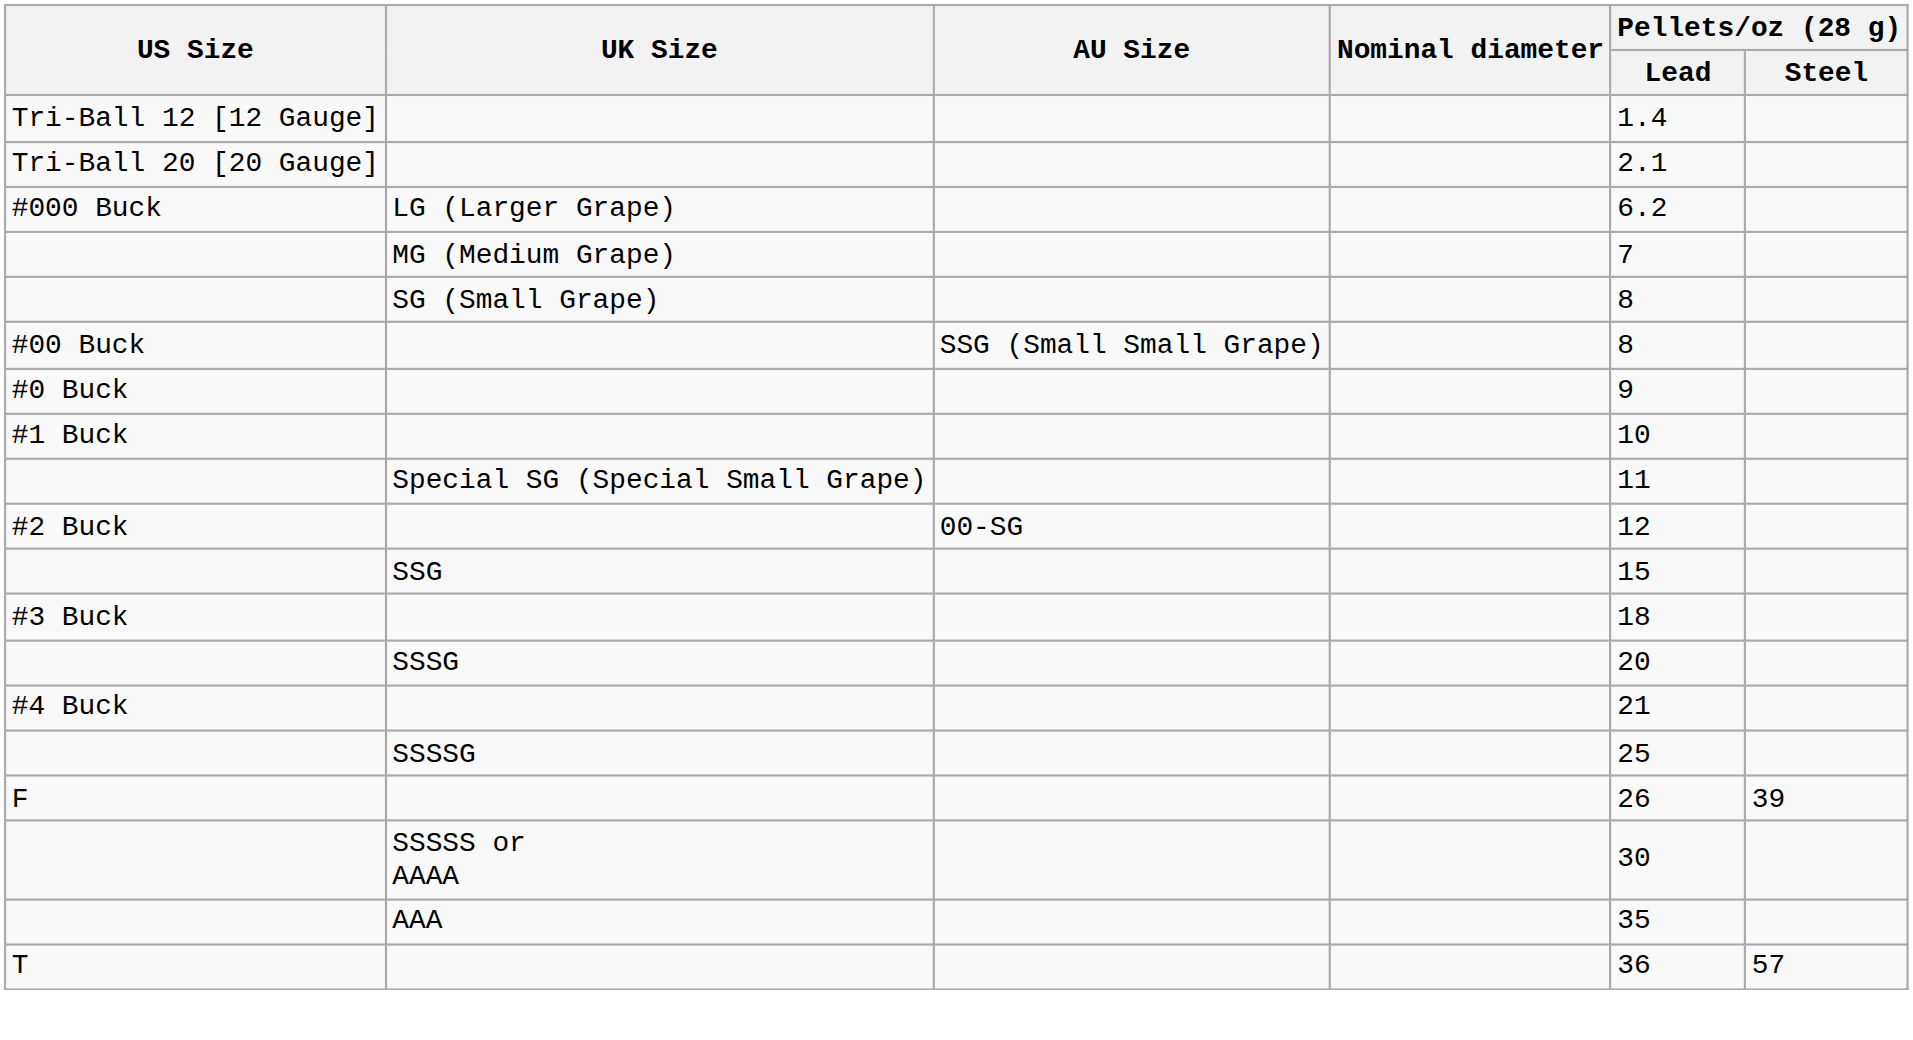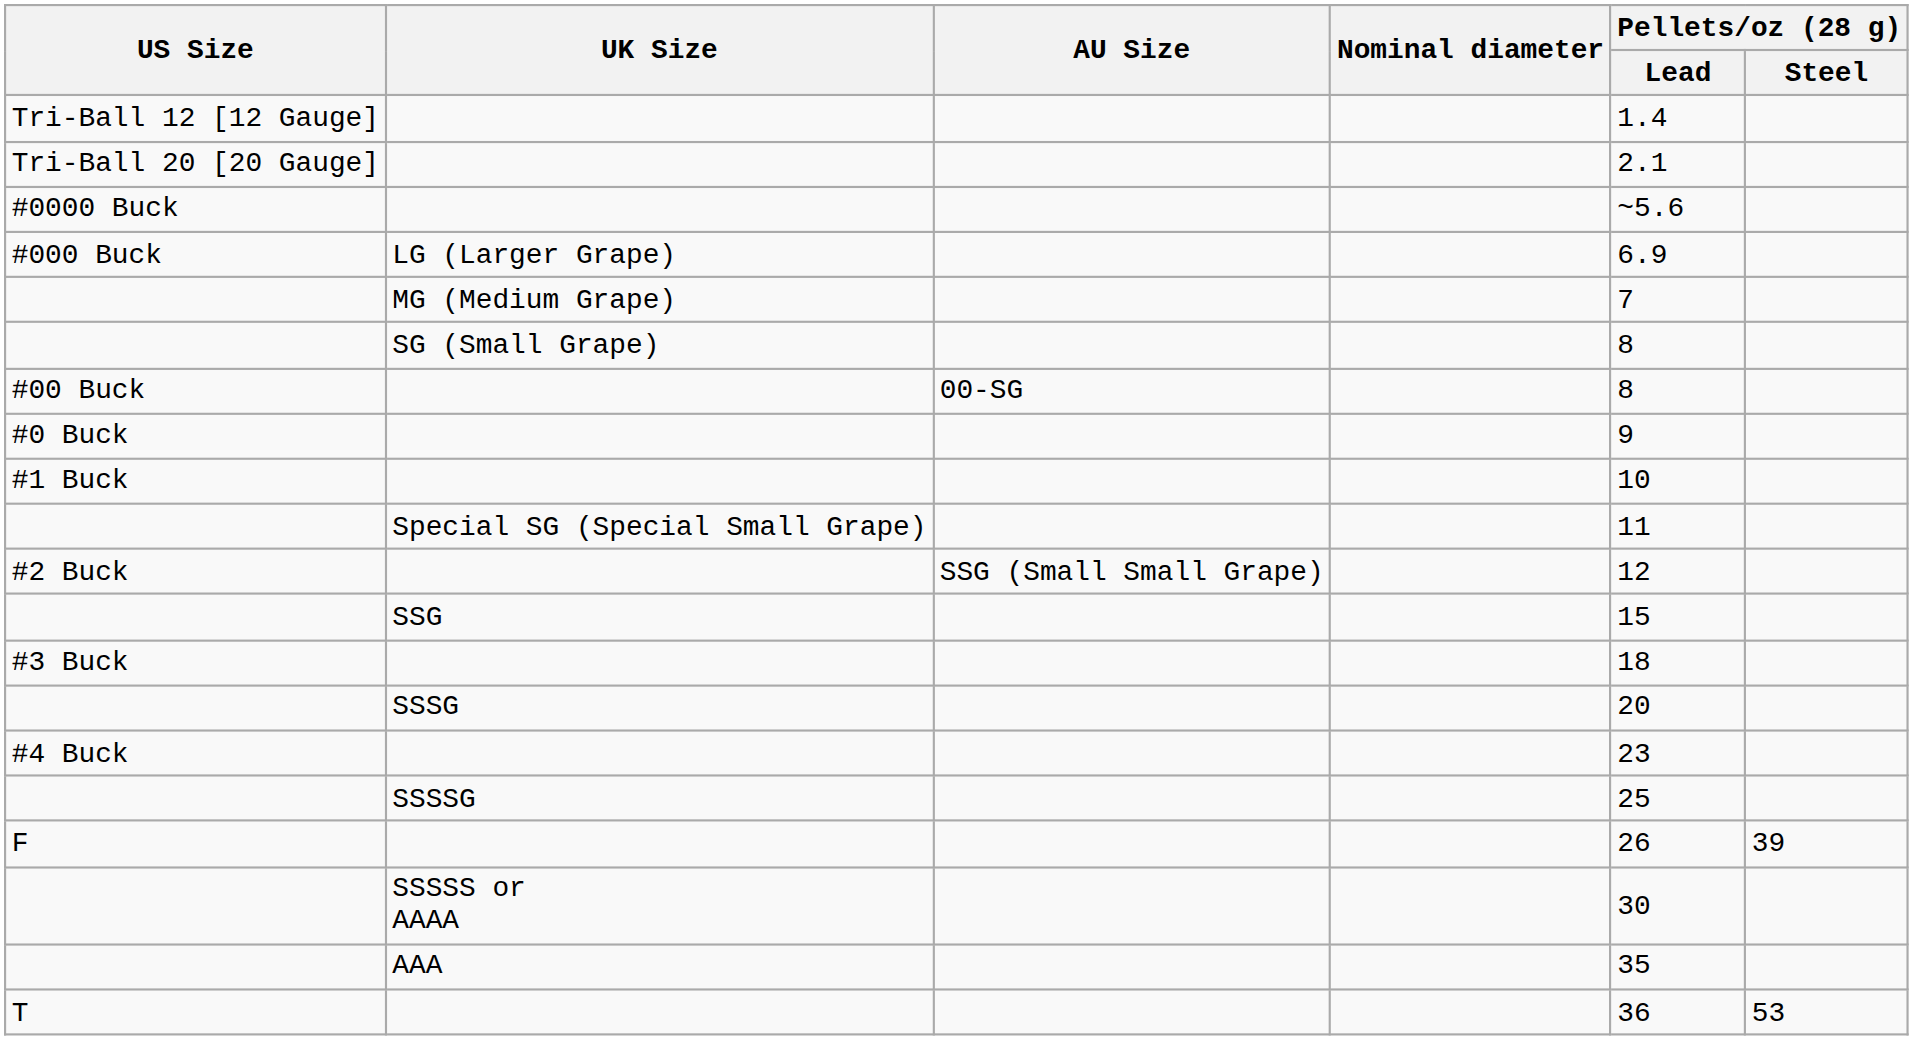 <table class="wikitable sortable">
 <tr>
 <th rowspan="2">US Size</th>
 <th rowspan="2">UK Size</th>
 <th rowspan="2">AU Size</th>
 <th rowspan="2">Nominal diameter</th>
 <th colspan="2">Pellets/oz (28 g)</th>
 </tr>
 <tr>
 <th>Lead</th>
 <th>Steel</th>
 </tr>
 <tr>
 <td>Tri-Ball 12 [12 Gauge]</td>
 <td></td>
 <td></td>
 <td></td>
 <td>1.4</td>
 <td></td>
 </tr>
 <tr>
 <td>Tri-Ball 20 [20 Gauge]</td>
 <td></td>
 <td></td>
 <td></td>
 <td>2.1</td>
 <td></td>
 </tr>
 <tr>
+<td>#0000 Buck</td>
+<td></td>
+<td></td>
+<td></td>
+<td>~5.6</td>
+<td></td>
+</tr>
+<tr>
 <td>#000 Buck</td>
 <td>LG (Larger Grape)</td>
 <td></td>
 <td></td>
-<td>6.2</td>
+<td>6.9</td>
 <td></td>
 </tr>
 <tr>
 <td></td>
 <td>MG (Medium Grape)</td>
 <td></td>
 <td></td>
 <td>7</td>
 <td></td>
 </tr>
 <tr>
 <td></td>
 <td>SG (Small Grape)</td>
 <td></td>
 <td></td>
 <td>8</td>
 <td></td>
 </tr>
 <tr>
 <td>#00 Buck</td>
 <td></td>
-<td>SSG (Small Small Grape)</td>
+<td>00-SG</td>
 <td></td>
 <td>8</td>
 <td></td>
 </tr>
 <tr>
 <td>#0 Buck</td>
 <td></td>
 <td></td>
 <td></td>
 <td>9</td>
 <td></td>
 </tr>
 <tr>
 <td>#1 Buck</td>
 <td></td>
 <td></td>
 <td></td>
 <td>10</td>
 <td></td>
 </tr>
 <tr>
 <td></td>
 <td>Special SG (Special Small Grape)</td>
 <td></td>
 <td></td>
 <td>11</td>
 <td></td>
 </tr>
 <tr>
 <td>#2 Buck</td>
 <td></td>
-<td>00-SG</td>
+<td>SSG (Small Small Grape)</td>
 <td></td>
 <td>12</td>
 <td></td>
 </tr>
 <tr>
 <td></td>
 <td>SSG</td>
 <td></td>
 <td></td>
 <td>15</td>
 <td></td>
 </tr>
 <tr>
 <td>#3 Buck</td>
 <td></td>
 <td></td>
 <td></td>
 <td>18</td>
 <td></td>
 </tr>
 <tr>
 <td></td>
 <td>SSSG</td>
 <td></td>
 <td></td>
 <td>20</td>
 <td></td>
 </tr>
 <tr>
 <td>#4 Buck</td>
 <td></td>
 <td></td>
 <td></td>
-<td>21</td>
+<td>23</td>
 <td></td>
 </tr>
 <tr>
 <td></td>
 <td>SSSSG</td>
 <td></td>
 <td></td>
 <td>25</td>
 <td></td>
 </tr>
 <tr>
 <td>F</td>
 <td></td>
 <td></td>
 <td></td>
 <td>26</td>
 <td>39</td>
 </tr>
 <tr>
 <td></td>
 <td>SSSSS or<br>AAAA</td>
 <td></td>
 <td></td>
 <td>30</td>
 <td></td>
 </tr>
 <tr>
 <td></td>
 <td>AAA</td>
 <td></td>
 <td></td>
 <td>35</td>
 <td></td>
 </tr>
 <tr>
 <td>T</td>
 <td></td>
 <td></td>
 <td></td>
 <td>36</td>
-<td>57</td>
+<td>53</td>
 </tr>
 </table>
